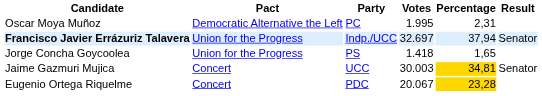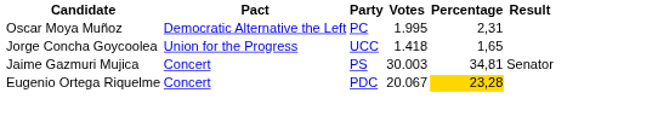 <table class=sortable  class="wikitable">
 <tr>
 <th>Candidate</th>
 <th>Pact</th>
 <th>Party</th>
 <th>Votes</th>
 <th>Percentage</th>
 <th>Result</th>
 </tr>
 <tr>
 <td>Oscar Moya Muñoz</td>
 <td><a href='#'>Democratic Alternative the Left</a></td>
 <td><a href='#'>PC</a></td>
 <td align=right>1.995</td>
 <td align=right>2,31</td>
 <td></td>
 </tr>
-<tr bgcolor=#DDEEFF>
-<td><strong>Francisco Javier Errázuriz Talavera</strong></td>
-<td><a href='#'>Union for the Progress</a></td>
-<td><a href='#'>Indp./UCC</a></td>
-<td align=right>32.697</td>
-<td align=right>37,94</td>
-<td>Senator</td>
-</tr>
 <tr>
 <td>Jorge Concha Goycoolea</td>
 <td><a href='#'>Union for the Progress</a></td>
-<td><a href='#'>PS</a></td>
+<td><a href='#'>UCC</a></td>
 <td align=right>1.418</td>
 <td align=right>1,65</td>
 <td></td>
 </tr>
 <tr>
 <td>Jaime Gazmuri Mujica</td>
 <td><a href='#'>Concert</a></td>
-<td><a href='#'>UCC</a></td>
+<td><a href='#'>PS</a></td>
 <td align=right>30.003</td>
-<td align=right style="background: gold;">34,81</td>
+<td align=right>34,81</td>
 <td>Senator</td>
 </tr>
 <tr>
 <td>Eugenio Ortega Riquelme</td>
 <td><a href='#'>Concert</a></td>
 <td><a href='#'>PDC</a></td>
 <td align=right>20.067</td>
 <td align=right style="background: gold;">23,28</td>
 <td></td>
 </tr>
 <tr>
 </tr>
 </table>
